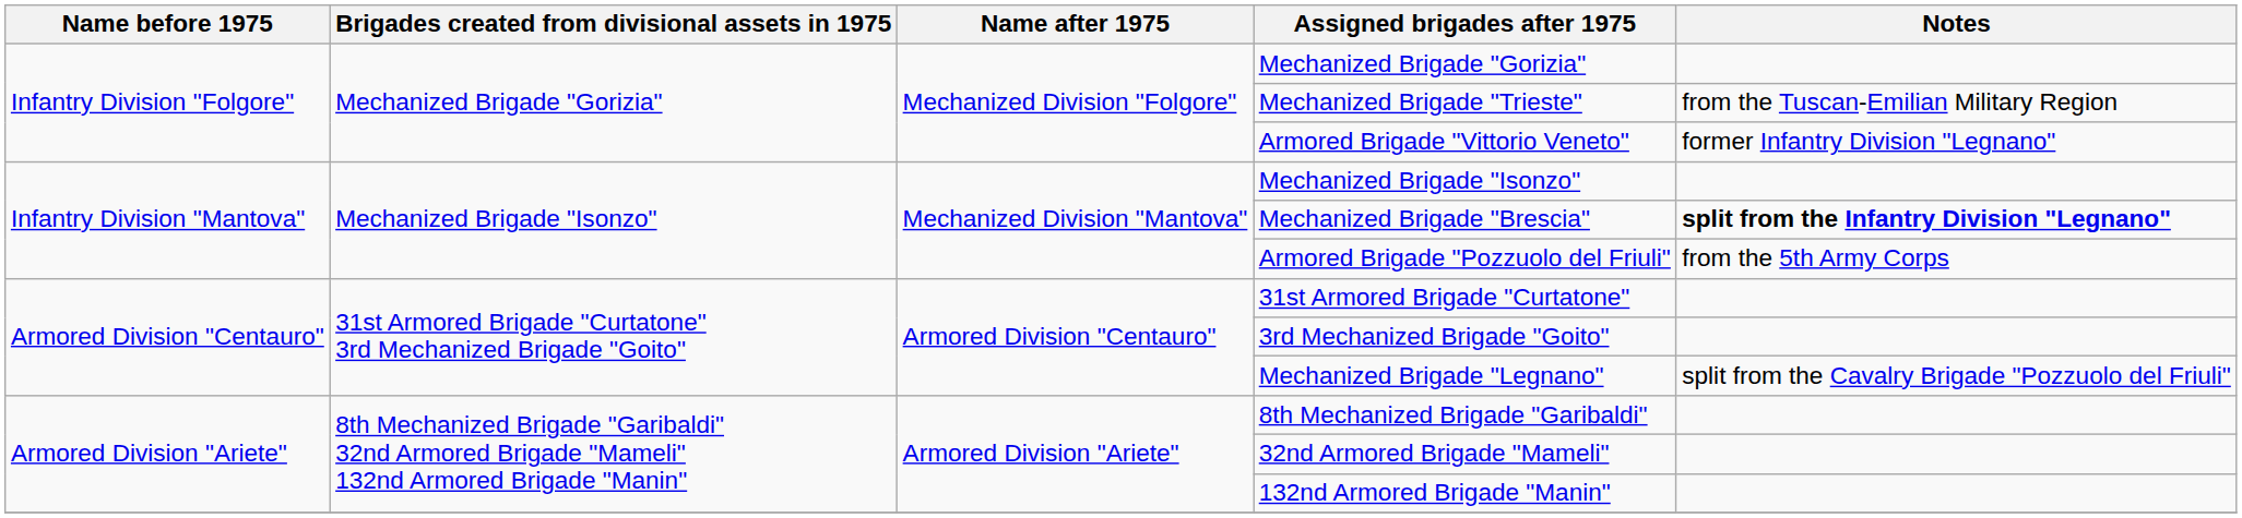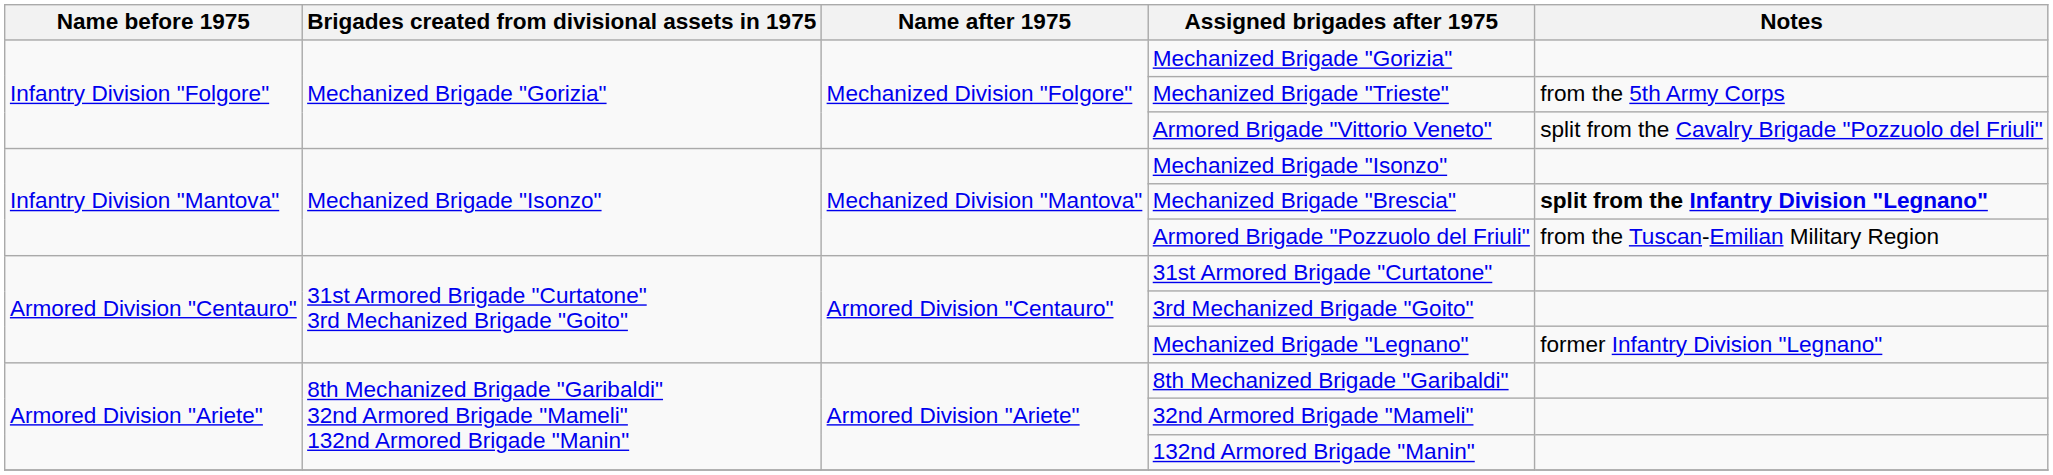 <table class="wikitable">
 <tr>
 <th>Name before 1975</th>
 <th>Brigades created from divisional assets in 1975</th>
 <th>Name after 1975</th>
 <th>Assigned brigades after 1975</th>
 <th>Notes</th>
 </tr>
 <tr>
 <td rowspan="3" colspan="1" style="text-align: left;"><a href='#'>Infantry Division "Folgore"</a></td>
 <td rowspan="3" colspan="1" style="text-align: left;"><a href='#'>Mechanized Brigade "Gorizia"</a></td>
 <td rowspan="3" colspan="1" style="text-align: left;"><a href='#'>Mechanized Division "Folgore"</a></td>
 <td rowspan="1" colspan="1" style="text-align: left;"><a href='#'>Mechanized Brigade "Gorizia"</a></td>
 <td rowspan="1" colspan="1" style="text-align: left;"></td>
 </tr>
 <tr>
 <td><a href='#'>Mechanized Brigade "Trieste"</a></td>
-<td rowspan="1" colspan="1" style="text-align: left;">from the <a href='#'>Tuscan</a>-<a href='#'>Emilian</a> Military Region</td>
+<td rowspan="1" colspan="1" style="text-align: left;">from the <a href='#'>5th Army Corps</a></td>
 </tr>
 <tr>
 <td><a href='#'>Armored Brigade "Vittorio Veneto"</a></td>
-<td rowspan="1" colspan="1" style="text-align: left;">former <a href='#'>Infantry Division "Legnano"</a></td>
+<td rowspan="1" colspan="1" style="text-align: left;">split from the <a href='#'>Cavalry Brigade "Pozzuolo del Friuli"</a></td>
 </tr>
 <tr>
 <td rowspan="3" colspan="1" style="text-align: left;"><a href='#'>Infantry Division "Mantova"</a></td>
 <td rowspan="3" colspan="1" style="text-align: left;"><a href='#'>Mechanized Brigade "Isonzo"</a></td>
 <td rowspan="3" colspan="1" style="text-align: left;"><a href='#'>Mechanized Division "Mantova"</a></td>
 <td rowspan="1" colspan="1" style="text-align: left;"><a href='#'>Mechanized Brigade "Isonzo"</a></td>
 <td rowspan="1" colspan="1" style="text-align: left;"></td>
 </tr>
 <tr>
 <td><a href='#'>Mechanized Brigade "Brescia"</a></td>
 <td rowspan="1" colspan="1" style="text-align: left;"><strong>split from the <a href='#'>Infantry Division "Legnano"</a></strong></td>
 </tr>
 <tr>
 <td><a href='#'>Armored Brigade "Pozzuolo del Friuli"</a></td>
-<td rowspan="1" colspan="1" style="text-align: left;">from the <a href='#'>5th Army Corps</a></td>
+<td rowspan="1" colspan="1" style="text-align: left;">from the <a href='#'>Tuscan</a>-<a href='#'>Emilian</a> Military Region</td>
 </tr>
 <tr>
 <td rowspan="3" colspan="1" style="text-align: left;"><a href='#'>Armored Division "Centauro"</a></td>
 <td rowspan="3" colspan="1" style="text-align: left;"><a href='#'>31st Armored Brigade "Curtatone"</a><br><a href='#'>3rd Mechanized Brigade "Goito"</a></td>
 <td rowspan="3" colspan="1" style="text-align: left;"><a href='#'>Armored Division "Centauro"</a></td>
 <td rowspan="1" colspan="1" style="text-align: left;"><a href='#'>31st Armored Brigade "Curtatone"</a></td>
 <td rowspan="1" colspan="1" style="text-align: left;"></td>
 </tr>
 <tr>
 <td><a href='#'>3rd Mechanized Brigade "Goito"</a></td>
 <td rowspan="1" colspan="1" style="text-align: left;"></td>
 </tr>
 <tr>
 <td><a href='#'>Mechanized Brigade "Legnano"</a></td>
-<td rowspan="1" colspan="1" style="text-align: left;">split from the <a href='#'>Cavalry Brigade "Pozzuolo del Friuli"</a></td>
+<td rowspan="1" colspan="1" style="text-align: left;">former <a href='#'>Infantry Division "Legnano"</a></td>
 </tr>
 <tr>
 <td rowspan="3" colspan="1" style="text-align: left;"><a href='#'>Armored Division "Ariete"</a></td>
 <td rowspan="3" colspan="1" style="text-align: left;"><a href='#'>8th Mechanized Brigade "Garibaldi"</a><br><a href='#'>32nd Armored Brigade "Mameli"</a><br><a href='#'>132nd Armored Brigade "Manin"</a></td>
 <td rowspan="3" colspan="1" style="text-align: left;"><a href='#'>Armored Division "Ariete"</a></td>
 <td rowspan="1" colspan="1" style="text-align: left;"><a href='#'>8th Mechanized Brigade "Garibaldi"</a></td>
 <td rowspan="1" colspan="1" style="text-align: left;"></td>
 </tr>
 <tr>
 <td><a href='#'>32nd Armored Brigade "Mameli"</a></td>
 <td rowspan="1" colspan="1" style="text-align: left;"></td>
 </tr>
 <tr>
 <td><a href='#'>132nd Armored Brigade "Manin"</a></td>
 <td rowspan="1" colspan="1" style="text-align: left;"></td>
 </tr>
 <tr>
 </tr>
 </table>
